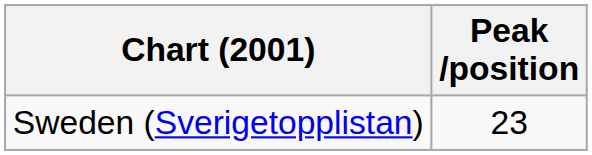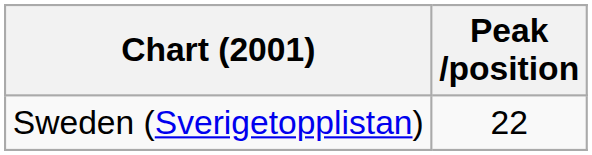 <table class="wikitable">
 <tr>
 <th>Chart (2001)</th>
 <th>Peak<br>/position</th>
 </tr>
 <tr>
 <td>Sweden (<a href='#'>Sverigetopplistan</a>)</td>
-<td align="center">23</td>
+<td align="center">22</td>
 </tr>
 </table>
